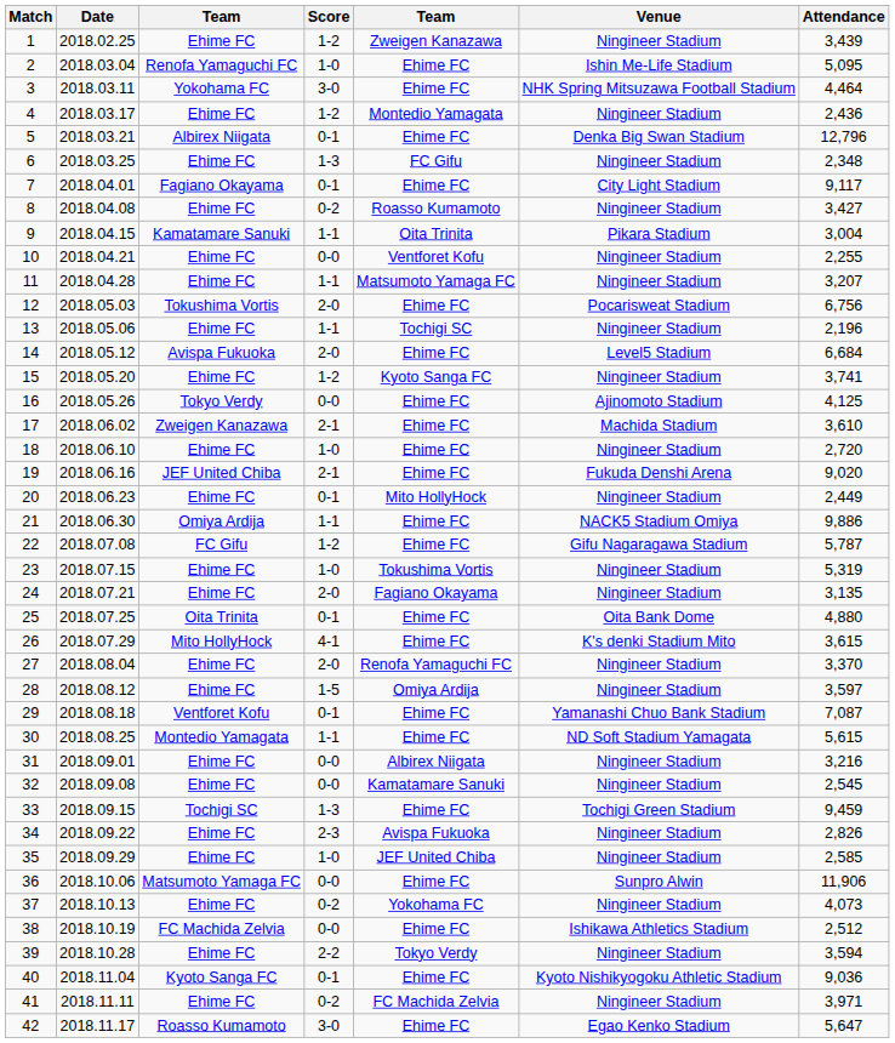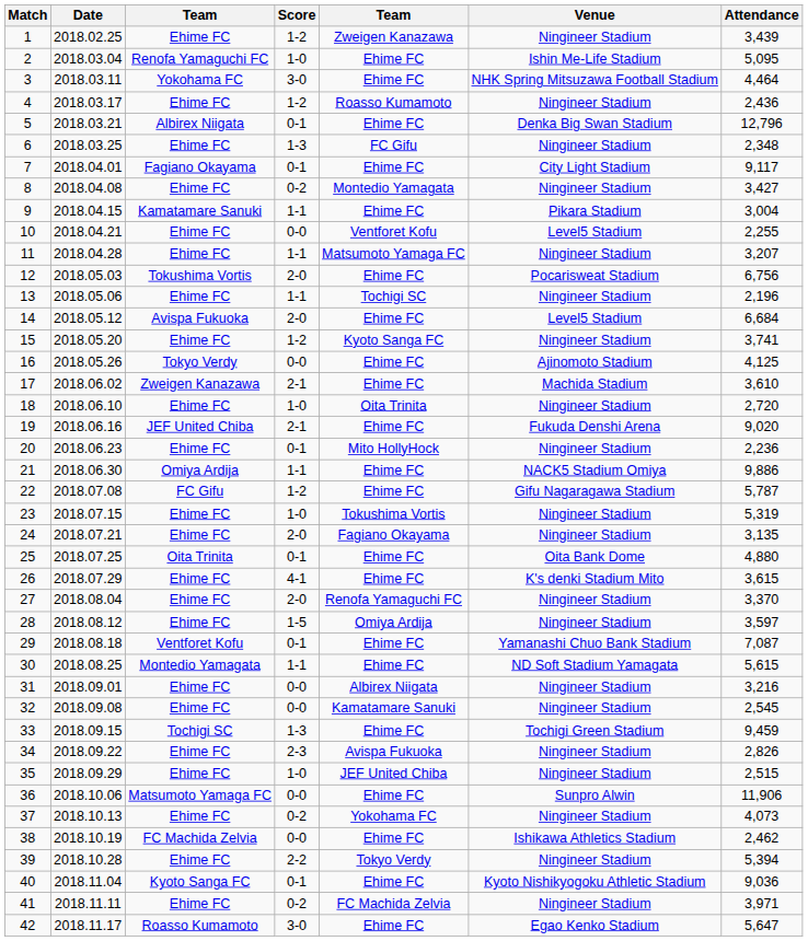 <table class="wikitable" style="text-align:center;">
 <tr>
 <th>Match</th>
 <th>Date</th>
 <th>Team</th>
 <th>Score</th>
 <th>Team</th>
 <th>Venue</th>
 <th>Attendance</th>
 </tr>
 <tr>
 <td>1</td>
 <td>2018.02.25</td>
 <td><a href='#'>Ehime FC</a></td>
 <td>1-2</td>
 <td><a href='#'>Zweigen Kanazawa</a></td>
 <td><a href='#'>Ningineer Stadium</a></td>
 <td>3,439</td>
 </tr>
 <tr>
 <td>2</td>
 <td>2018.03.04</td>
 <td><a href='#'>Renofa Yamaguchi FC</a></td>
 <td>1-0</td>
 <td><a href='#'>Ehime FC</a></td>
 <td><a href='#'>Ishin Me-Life Stadium</a></td>
 <td>5,095</td>
 </tr>
 <tr>
 <td>3</td>
 <td>2018.03.11</td>
 <td><a href='#'>Yokohama FC</a></td>
 <td>3-0</td>
 <td><a href='#'>Ehime FC</a></td>
 <td><a href='#'>NHK Spring Mitsuzawa Football Stadium</a></td>
 <td>4,464</td>
 </tr>
 <tr>
 <td>4</td>
 <td>2018.03.17</td>
 <td><a href='#'>Ehime FC</a></td>
 <td>1-2</td>
-<td><a href='#'>Montedio Yamagata</a></td>
+<td><a href='#'>Roasso Kumamoto</a></td>
 <td><a href='#'>Ningineer Stadium</a></td>
 <td>2,436</td>
 </tr>
 <tr>
 <td>5</td>
 <td>2018.03.21</td>
 <td><a href='#'>Albirex Niigata</a></td>
 <td>0-1</td>
 <td><a href='#'>Ehime FC</a></td>
 <td><a href='#'>Denka Big Swan Stadium</a></td>
 <td>12,796</td>
 </tr>
 <tr>
 <td>6</td>
 <td>2018.03.25</td>
 <td><a href='#'>Ehime FC</a></td>
 <td>1-3</td>
 <td><a href='#'>FC Gifu</a></td>
 <td><a href='#'>Ningineer Stadium</a></td>
 <td>2,348</td>
 </tr>
 <tr>
 <td>7</td>
 <td>2018.04.01</td>
 <td><a href='#'>Fagiano Okayama</a></td>
 <td>0-1</td>
 <td><a href='#'>Ehime FC</a></td>
 <td><a href='#'>City Light Stadium</a></td>
 <td>9,117</td>
 </tr>
 <tr>
 <td>8</td>
 <td>2018.04.08</td>
 <td><a href='#'>Ehime FC</a></td>
 <td>0-2</td>
-<td><a href='#'>Roasso Kumamoto</a></td>
+<td><a href='#'>Montedio Yamagata</a></td>
 <td><a href='#'>Ningineer Stadium</a></td>
 <td>3,427</td>
 </tr>
 <tr>
 <td>9</td>
 <td>2018.04.15</td>
 <td><a href='#'>Kamatamare Sanuki</a></td>
 <td>1-1</td>
-<td><a href='#'>Oita Trinita</a></td>
+<td><a href='#'>Ehime FC</a></td>
 <td><a href='#'>Pikara Stadium</a></td>
 <td>3,004</td>
 </tr>
 <tr>
 <td>10</td>
 <td>2018.04.21</td>
 <td><a href='#'>Ehime FC</a></td>
 <td>0-0</td>
 <td><a href='#'>Ventforet Kofu</a></td>
-<td><a href='#'>Ningineer Stadium</a></td>
+<td><a href='#'>Level5 Stadium</a></td>
 <td>2,255</td>
 </tr>
 <tr>
 <td>11</td>
 <td>2018.04.28</td>
 <td><a href='#'>Ehime FC</a></td>
 <td>1-1</td>
 <td><a href='#'>Matsumoto Yamaga FC</a></td>
 <td><a href='#'>Ningineer Stadium</a></td>
 <td>3,207</td>
 </tr>
 <tr>
 <td>12</td>
 <td>2018.05.03</td>
 <td><a href='#'>Tokushima Vortis</a></td>
 <td>2-0</td>
 <td><a href='#'>Ehime FC</a></td>
 <td><a href='#'>Pocarisweat Stadium</a></td>
 <td>6,756</td>
 </tr>
 <tr>
 <td>13</td>
 <td>2018.05.06</td>
 <td><a href='#'>Ehime FC</a></td>
 <td>1-1</td>
 <td><a href='#'>Tochigi SC</a></td>
 <td><a href='#'>Ningineer Stadium</a></td>
 <td>2,196</td>
 </tr>
 <tr>
 <td>14</td>
 <td>2018.05.12</td>
 <td><a href='#'>Avispa Fukuoka</a></td>
 <td>2-0</td>
 <td><a href='#'>Ehime FC</a></td>
 <td><a href='#'>Level5 Stadium</a></td>
 <td>6,684</td>
 </tr>
 <tr>
 <td>15</td>
 <td>2018.05.20</td>
 <td><a href='#'>Ehime FC</a></td>
 <td>1-2</td>
 <td><a href='#'>Kyoto Sanga FC</a></td>
 <td><a href='#'>Ningineer Stadium</a></td>
 <td>3,741</td>
 </tr>
 <tr>
 <td>16</td>
 <td>2018.05.26</td>
 <td><a href='#'>Tokyo Verdy</a></td>
 <td>0-0</td>
 <td><a href='#'>Ehime FC</a></td>
 <td><a href='#'>Ajinomoto Stadium</a></td>
 <td>4,125</td>
 </tr>
 <tr>
 <td>17</td>
 <td>2018.06.02</td>
 <td><a href='#'>Zweigen Kanazawa</a></td>
 <td>2-1</td>
 <td><a href='#'>Ehime FC</a></td>
 <td><a href='#'>Machida Stadium</a></td>
 <td>3,610</td>
 </tr>
 <tr>
 <td>18</td>
 <td>2018.06.10</td>
 <td><a href='#'>Ehime FC</a></td>
 <td>1-0</td>
-<td><a href='#'>Ehime FC</a></td>
+<td><a href='#'>Oita Trinita</a></td>
 <td><a href='#'>Ningineer Stadium</a></td>
 <td>2,720</td>
 </tr>
 <tr>
 <td>19</td>
 <td>2018.06.16</td>
 <td><a href='#'>JEF United Chiba</a></td>
 <td>2-1</td>
 <td><a href='#'>Ehime FC</a></td>
 <td><a href='#'>Fukuda Denshi Arena</a></td>
 <td>9,020</td>
 </tr>
 <tr>
 <td>20</td>
 <td>2018.06.23</td>
 <td><a href='#'>Ehime FC</a></td>
 <td>0-1</td>
 <td><a href='#'>Mito HollyHock</a></td>
 <td><a href='#'>Ningineer Stadium</a></td>
-<td>2,449</td>
+<td>2,236</td>
 </tr>
 <tr>
 <td>21</td>
 <td>2018.06.30</td>
 <td><a href='#'>Omiya Ardija</a></td>
 <td>1-1</td>
 <td><a href='#'>Ehime FC</a></td>
 <td><a href='#'>NACK5 Stadium Omiya</a></td>
 <td>9,886</td>
 </tr>
 <tr>
 <td>22</td>
 <td>2018.07.08</td>
 <td><a href='#'>FC Gifu</a></td>
 <td>1-2</td>
 <td><a href='#'>Ehime FC</a></td>
 <td><a href='#'>Gifu Nagaragawa Stadium</a></td>
 <td>5,787</td>
 </tr>
 <tr>
 <td>23</td>
 <td>2018.07.15</td>
 <td><a href='#'>Ehime FC</a></td>
 <td>1-0</td>
 <td><a href='#'>Tokushima Vortis</a></td>
 <td><a href='#'>Ningineer Stadium</a></td>
 <td>5,319</td>
 </tr>
 <tr>
 <td>24</td>
 <td>2018.07.21</td>
 <td><a href='#'>Ehime FC</a></td>
 <td>2-0</td>
 <td><a href='#'>Fagiano Okayama</a></td>
 <td><a href='#'>Ningineer Stadium</a></td>
 <td>3,135</td>
 </tr>
 <tr>
 <td>25</td>
 <td>2018.07.25</td>
 <td><a href='#'>Oita Trinita</a></td>
 <td>0-1</td>
 <td><a href='#'>Ehime FC</a></td>
 <td><a href='#'>Oita Bank Dome</a></td>
 <td>4,880</td>
 </tr>
 <tr>
 <td>26</td>
 <td>2018.07.29</td>
-<td><a href='#'>Mito HollyHock</a></td>
+<td><a href='#'>Ehime FC</a></td>
 <td>4-1</td>
 <td><a href='#'>Ehime FC</a></td>
 <td><a href='#'>K's denki Stadium Mito</a></td>
 <td>3,615</td>
 </tr>
 <tr>
 <td>27</td>
 <td>2018.08.04</td>
 <td><a href='#'>Ehime FC</a></td>
 <td>2-0</td>
 <td><a href='#'>Renofa Yamaguchi FC</a></td>
 <td><a href='#'>Ningineer Stadium</a></td>
 <td>3,370</td>
 </tr>
 <tr>
 <td>28</td>
 <td>2018.08.12</td>
 <td><a href='#'>Ehime FC</a></td>
 <td>1-5</td>
 <td><a href='#'>Omiya Ardija</a></td>
 <td><a href='#'>Ningineer Stadium</a></td>
 <td>3,597</td>
 </tr>
 <tr>
 <td>29</td>
 <td>2018.08.18</td>
 <td><a href='#'>Ventforet Kofu</a></td>
 <td>0-1</td>
 <td><a href='#'>Ehime FC</a></td>
 <td><a href='#'>Yamanashi Chuo Bank Stadium</a></td>
 <td>7,087</td>
 </tr>
 <tr>
 <td>30</td>
 <td>2018.08.25</td>
 <td><a href='#'>Montedio Yamagata</a></td>
 <td>1-1</td>
 <td><a href='#'>Ehime FC</a></td>
 <td><a href='#'>ND Soft Stadium Yamagata</a></td>
 <td>5,615</td>
 </tr>
 <tr>
 <td>31</td>
 <td>2018.09.01</td>
 <td><a href='#'>Ehime FC</a></td>
 <td>0-0</td>
 <td><a href='#'>Albirex Niigata</a></td>
 <td><a href='#'>Ningineer Stadium</a></td>
 <td>3,216</td>
 </tr>
 <tr>
 <td>32</td>
 <td>2018.09.08</td>
 <td><a href='#'>Ehime FC</a></td>
 <td>0-0</td>
 <td><a href='#'>Kamatamare Sanuki</a></td>
 <td><a href='#'>Ningineer Stadium</a></td>
 <td>2,545</td>
 </tr>
 <tr>
 <td>33</td>
 <td>2018.09.15</td>
 <td><a href='#'>Tochigi SC</a></td>
 <td>1-3</td>
 <td><a href='#'>Ehime FC</a></td>
 <td><a href='#'>Tochigi Green Stadium</a></td>
 <td>9,459</td>
 </tr>
 <tr>
 <td>34</td>
 <td>2018.09.22</td>
 <td><a href='#'>Ehime FC</a></td>
 <td>2-3</td>
 <td><a href='#'>Avispa Fukuoka</a></td>
 <td><a href='#'>Ningineer Stadium</a></td>
 <td>2,826</td>
 </tr>
 <tr>
 <td>35</td>
 <td>2018.09.29</td>
 <td><a href='#'>Ehime FC</a></td>
 <td>1-0</td>
 <td><a href='#'>JEF United Chiba</a></td>
 <td><a href='#'>Ningineer Stadium</a></td>
-<td>2,585</td>
+<td>2,515</td>
 </tr>
 <tr>
 <td>36</td>
 <td>2018.10.06</td>
 <td><a href='#'>Matsumoto Yamaga FC</a></td>
 <td>0-0</td>
 <td><a href='#'>Ehime FC</a></td>
 <td><a href='#'>Sunpro Alwin</a></td>
 <td>11,906</td>
 </tr>
 <tr>
 <td>37</td>
 <td>2018.10.13</td>
 <td><a href='#'>Ehime FC</a></td>
 <td>0-2</td>
 <td><a href='#'>Yokohama FC</a></td>
 <td><a href='#'>Ningineer Stadium</a></td>
 <td>4,073</td>
 </tr>
 <tr>
 <td>38</td>
 <td>2018.10.19</td>
 <td><a href='#'>FC Machida Zelvia</a></td>
 <td>0-0</td>
 <td><a href='#'>Ehime FC</a></td>
 <td><a href='#'>Ishikawa Athletics Stadium</a></td>
-<td>2,512</td>
+<td>2,462</td>
 </tr>
 <tr>
 <td>39</td>
 <td>2018.10.28</td>
 <td><a href='#'>Ehime FC</a></td>
 <td>2-2</td>
 <td><a href='#'>Tokyo Verdy</a></td>
 <td><a href='#'>Ningineer Stadium</a></td>
-<td>3,594</td>
+<td>5,394</td>
 </tr>
 <tr>
 <td>40</td>
 <td>2018.11.04</td>
 <td><a href='#'>Kyoto Sanga FC</a></td>
 <td>0-1</td>
 <td><a href='#'>Ehime FC</a></td>
 <td><a href='#'>Kyoto Nishikyogoku Athletic Stadium</a></td>
 <td>9,036</td>
 </tr>
 <tr>
 <td>41</td>
 <td>2018.11.11</td>
 <td><a href='#'>Ehime FC</a></td>
 <td>0-2</td>
 <td><a href='#'>FC Machida Zelvia</a></td>
 <td><a href='#'>Ningineer Stadium</a></td>
 <td>3,971</td>
 </tr>
 <tr>
 <td>42</td>
 <td>2018.11.17</td>
 <td><a href='#'>Roasso Kumamoto</a></td>
 <td>3-0</td>
 <td><a href='#'>Ehime FC</a></td>
 <td><a href='#'>Egao Kenko Stadium</a></td>
 <td>5,647</td>
 </tr>
 </table>
